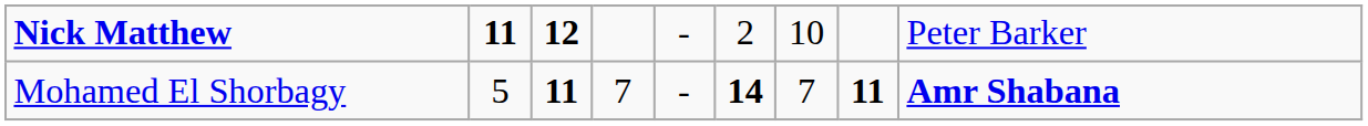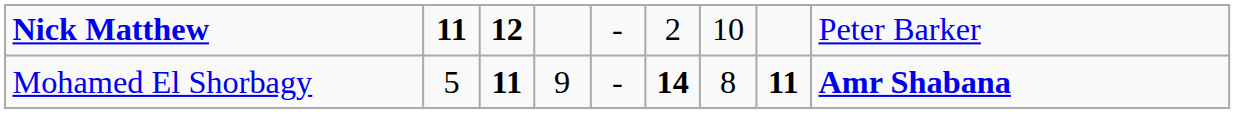 <table class="wikitable">
 <tr>
 <td width=200> <strong><a href='#'>Nick Matthew</a></strong></td>
 <td style="width:20px; text-align:center;"><strong>11</strong></td>
 <td style="width:20px; text-align:center;"><strong>12</strong></td>
 <td style="width:20px; text-align:center;"></td>
 <td style="width:20px; text-align:center;">-</td>
 <td style="width:20px; text-align:center;">2</td>
 <td style="width:20px; text-align:center;">10</td>
 <td style="width:20px; text-align:center;"></td>
 <td width=200> <a href='#'>Peter Barker</a></td>
 </tr>
 <tr>
 <td> <a href='#'>Mohamed El Shorbagy</a></td>
 <td style="text-align:center;">5</td>
 <td style="text-align:center;"><strong>11</strong></td>
-<td style="text-align:center;">7</td>
+<td style="text-align:center;">9</td>
 <td style="text-align:center;">-</td>
 <td style="text-align:center;"><strong>14</strong></td>
-<td style="text-align:center;">7</td>
+<td style="text-align:center;">8</td>
 <td style="text-align:center;"><strong>11</strong></td>
 <td> <strong><a href='#'>Amr Shabana</a></strong></td>
 </tr>
 </table>
